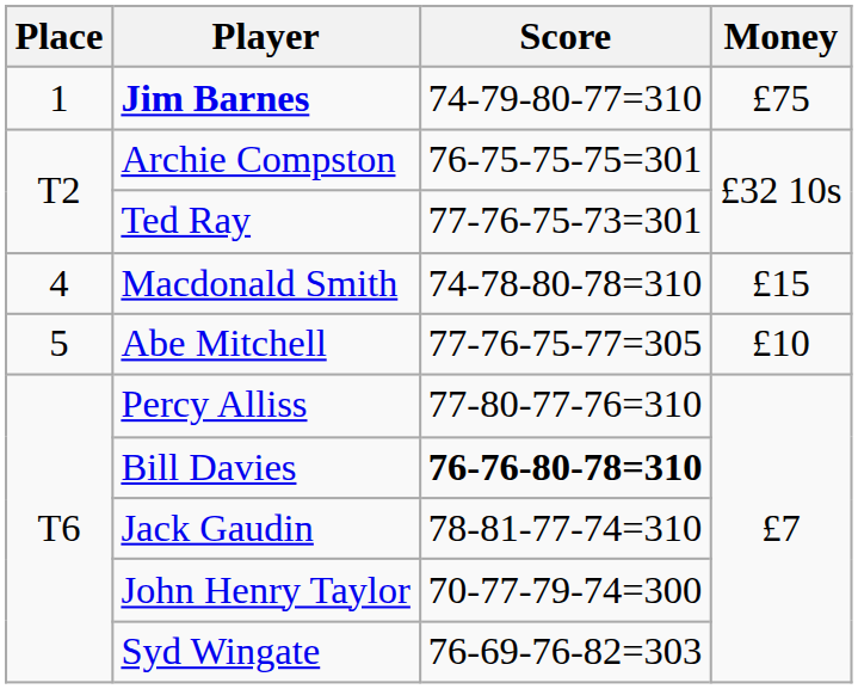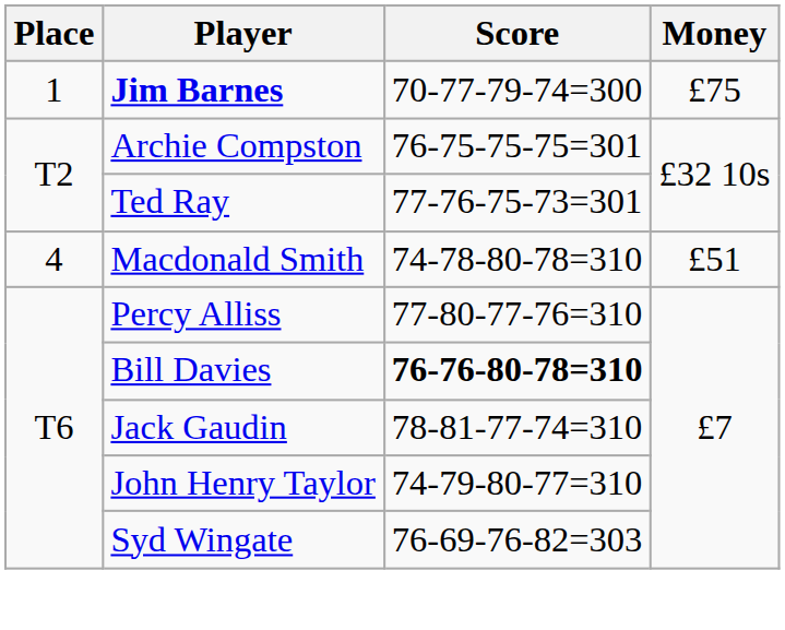 <table class=wikitable>
 <tr>
 <th>Place</th>
 <th>Player</th>
 <th>Score</th>
 <th>Money</th>
 </tr>
 <tr>
 <td align=center>1</td>
 <td> <strong><a href='#'>Jim Barnes</a></strong></td>
-<td>74-79-80-77=310</td>
+<td>70-77-79-74=300</td>
 <td align=center>£75</td>
 </tr>
 <tr>
 <td rowspan=2 align=center>T2</td>
 <td> <a href='#'>Archie Compston</a></td>
 <td>76-75-75-75=301</td>
 <td rowspan=2 align=center>£32 10s</td>
 </tr>
 <tr>
 <td> <a href='#'>Ted Ray</a></td>
 <td>77-76-75-73=301</td>
 </tr>
 <tr>
 <td align=center>4</td>
 <td> <a href='#'>Macdonald Smith</a></td>
 <td>74-78-80-78=310</td>
-<td align=center>£15</td>
-</tr>
-<tr>
-<td align=center>5</td>
-<td> <a href='#'>Abe Mitchell</a></td>
-<td>77-76-75-77=305</td>
-<td align=center>£10</td>
+<td align=center>£51</td>
 </tr>
 <tr>
 <td rowspan=5 align=center>T6</td>
 <td> <a href='#'>Percy Alliss</a></td>
 <td>77-80-77-76=310</td>
 <td rowspan=5 align=center>£7</td>
 </tr>
 <tr>
 <td> <a href='#'>Bill Davies</a></td>
 <td><strong>76-76-80-78=310</strong></td>
 </tr>
 <tr>
 <td> <a href='#'>Jack Gaudin</a></td>
 <td>78-81-77-74=310</td>
 </tr>
 <tr>
 <td> <a href='#'>John Henry Taylor</a></td>
-<td>70-77-79-74=300</td>
+<td>74-79-80-77=310</td>
 </tr>
 <tr>
 <td> <a href='#'>Syd Wingate</a></td>
 <td>76-69-76-82=303</td>
 </tr>
 </table>
